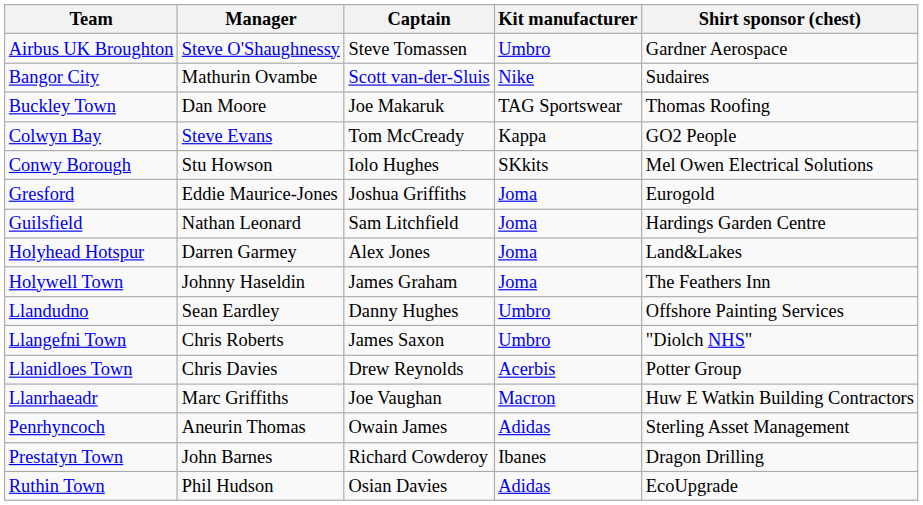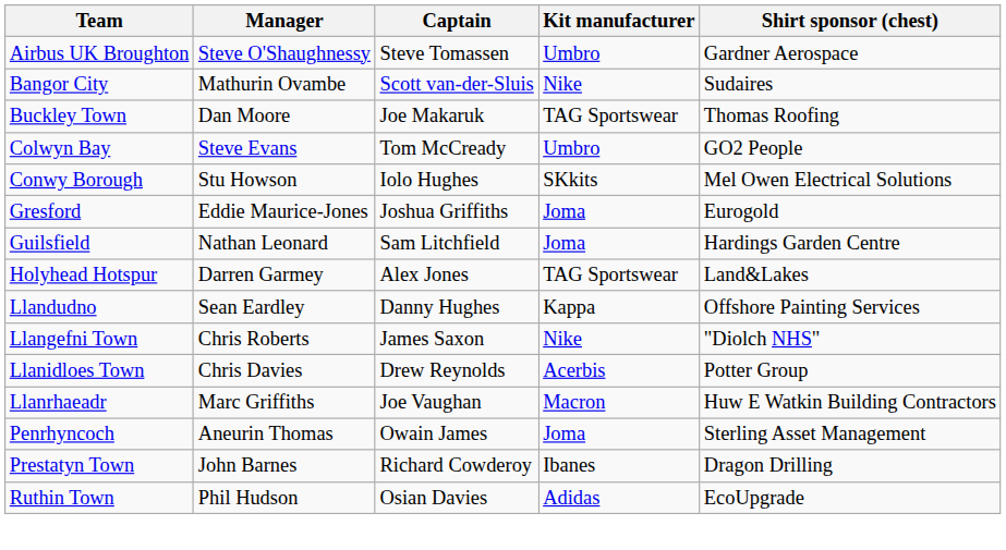 <table class="wikitable sortable" style="text-align:left; margin-top:0.2em">
 <tr>
 <th>Team</th>
 <th>Manager</th>
 <th>Captain</th>
 <th>Kit manufacturer</th>
 <th>Shirt sponsor (chest)</th>
 </tr>
 <tr>
 <td><a href='#'>Airbus UK Broughton</a></td>
 <td> <a href='#'>Steve O'Shaughnessy</a></td>
 <td> Steve Tomassen</td>
 <td><a href='#'>Umbro</a></td>
 <td>Gardner Aerospace</td>
 </tr>
 <tr>
 <td><a href='#'>Bangor City</a></td>
 <td> Mathurin Ovambe</td>
 <td> <a href='#'>Scott van-der-Sluis</a></td>
 <td><a href='#'>Nike</a></td>
 <td>Sudaires</td>
 </tr>
 <tr>
 <td><a href='#'>Buckley Town</a></td>
 <td> Dan Moore</td>
 <td> Joe Makaruk</td>
 <td>TAG Sportswear</td>
 <td>Thomas Roofing</td>
 </tr>
 <tr>
 <td><a href='#'>Colwyn Bay</a></td>
 <td> <a href='#'>Steve Evans</a></td>
 <td> Tom McCready</td>
-<td>Kappa</td>
+<td><a href='#'>Umbro</a></td>
 <td>GO2 People</td>
 </tr>
 <tr>
 <td><a href='#'>Conwy Borough</a></td>
 <td> Stu Howson</td>
 <td> Iolo Hughes</td>
 <td>SKkits</td>
 <td>Mel Owen Electrical Solutions</td>
 </tr>
 <tr>
 <td><a href='#'>Gresford</a></td>
 <td> Eddie Maurice-Jones</td>
 <td> Joshua Griffiths</td>
 <td><a href='#'>Joma</a></td>
 <td>Eurogold</td>
 </tr>
 <tr>
 <td><a href='#'>Guilsfield</a></td>
 <td> Nathan Leonard</td>
 <td> Sam Litchfield</td>
 <td><a href='#'>Joma</a></td>
 <td>Hardings Garden Centre</td>
 </tr>
 <tr>
 <td><a href='#'>Holyhead Hotspur</a></td>
 <td> Darren Garmey</td>
 <td> Alex Jones</td>
-<td><a href='#'>Joma</a></td>
+<td>TAG Sportswear</td>
 <td>Land&Lakes</td>
-</tr>
-<tr>
-<td><a href='#'>Holywell Town</a></td>
-<td> Johnny Haseldin</td>
-<td> James Graham</td>
-<td><a href='#'>Joma</a></td>
-<td>The Feathers Inn</td>
 </tr>
 <tr>
 <td><a href='#'>Llandudno</a></td>
 <td> Sean Eardley</td>
 <td> Danny Hughes</td>
-<td><a href='#'>Umbro</a></td>
+<td>Kappa</td>
 <td>Offshore Painting Services</td>
 </tr>
 <tr>
 <td><a href='#'>Llangefni Town</a></td>
 <td> Chris Roberts</td>
 <td> James Saxon</td>
-<td><a href='#'>Umbro</a></td>
+<td><a href='#'>Nike</a></td>
 <td>"Diolch <a href='#'>NHS</a>"</td>
 </tr>
 <tr>
 <td><a href='#'>Llanidloes Town</a></td>
 <td> Chris Davies</td>
 <td> Drew Reynolds</td>
 <td><a href='#'>Acerbis</a></td>
 <td>Potter Group</td>
 </tr>
 <tr>
 <td><a href='#'>Llanrhaeadr</a></td>
 <td> Marc Griffiths</td>
 <td> Joe Vaughan</td>
 <td><a href='#'>Macron</a></td>
 <td>Huw E Watkin Building Contractors</td>
 </tr>
 <tr>
 <td><a href='#'>Penrhyncoch</a></td>
 <td> Aneurin Thomas</td>
 <td> Owain James</td>
-<td><a href='#'>Adidas</a></td>
+<td><a href='#'>Joma</a></td>
 <td>Sterling Asset Management</td>
 </tr>
 <tr>
 <td><a href='#'>Prestatyn Town</a></td>
 <td> John Barnes</td>
 <td> Richard Cowderoy</td>
 <td>Ibanes</td>
 <td>Dragon Drilling</td>
 </tr>
 <tr>
 <td><a href='#'>Ruthin Town</a></td>
 <td> Phil Hudson</td>
 <td> Osian Davies</td>
 <td><a href='#'>Adidas</a></td>
 <td>EcoUpgrade</td>
 </tr>
 </table>
